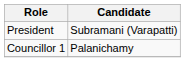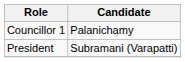 <table class="wikitable">
 <tr>
 <th>Role</th>
 <th>Candidate</th>
 </tr>
 <tr>
+<td>Councillor 1</td>
+<td>Palanichamy</td>
+</tr>
+<tr>
 <td>President</td>
 <td>Subramani (Varapatti)</td>
 </tr>
 <tr>
-<td>Councillor 1</td>
-<td>Palanichamy</td>
-</tr>
-<tr>
 </tr>
 </table>
